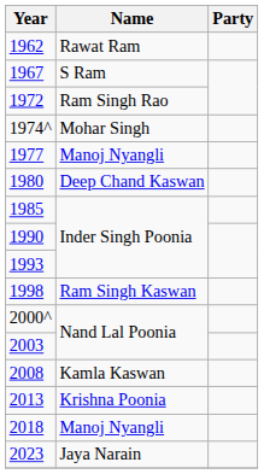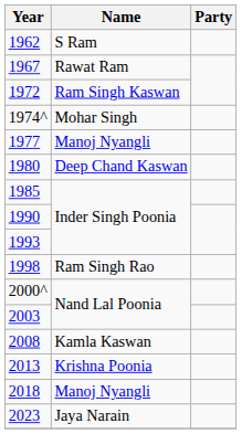 <table class="wikitable sortable">
 <tr>
 <th>Year</th>
 <th>Name</th>
 <th colspan=2>Party</th>
 </tr>
 <tr>
 <td><a href='#'>1962</a></td>
-<td>Rawat Ram</td>
+<td>S Ram</td>
 <td></td>
 </tr>
 <tr>
 <td><a href='#'>1967</a></td>
-<td>S Ram</td>
+<td>Rawat Ram</td>
 </tr>
 <tr>
 <td><a href='#'>1972</a></td>
-<td>Ram Singh Rao</td>
+<td><a href='#'>Ram Singh Kaswan</a></td>
 </tr>
 <tr>
 <td>1974^</td>
 <td>Mohar Singh</td>
 <td></td>
 </tr>
 <tr>
 <td><a href='#'>1977</a></td>
 <td><a href='#'>Manoj Nyangli</a></td>
 <td></td>
 </tr>
 <tr>
 <td><a href='#'>1980</a></td>
 <td><a href='#'>Deep Chand Kaswan</a></td>
 <td></td>
 </tr>
 <tr>
 <td><a href='#'>1985</a></td>
 <td rowspan=3>Inder Singh Poonia</td>
 <td></td>
 </tr>
 <tr>
 <td><a href='#'>1990</a></td>
 </tr>
 <tr>
 <td><a href='#'>1993</a></td>
 </tr>
 <tr>
 <td><a href='#'>1998</a></td>
-<td><a href='#'>Ram Singh Kaswan</a></td>
+<td>Ram Singh Rao</td>
 <td></td>
 </tr>
 <tr>
 <td>2000^</td>
 <td rowspan=2>Nand Lal Poonia</td>
 <td></td>
 </tr>
 <tr>
 <td><a href='#'>2003</a></td>
 </tr>
 <tr>
 <td><a href='#'>2008</a></td>
 <td>Kamla Kaswan</td>
 <td></td>
 </tr>
 <tr>
 <td><a href='#'>2013</a></td>
 <td><a href='#'>Krishna Poonia</a></td>
 <td></td>
 </tr>
 <tr>
 <td><a href='#'>2018</a></td>
 <td><a href='#'>Manoj Nyangli</a></td>
 <td></td>
 </tr>
 <tr>
 <td><a href='#'>2023</a></td>
 <td>Jaya Narain</td>
 <td></td>
 </tr>
 <tr>
 </tr>
 </table>
